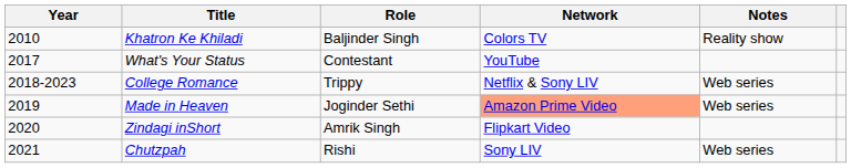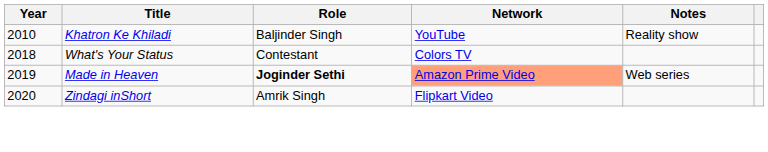 <table class="wikitable plainrowheaders sortable" width=60%>
 <tr>
 <th scope="col">Year</th>
 <th scope="col">Title</th>
 <th scope="col">Role</th>
 <th scope="col">Network</th>
 <th scope="col" class="unsortable">Notes</th>
 <th scope="col" class="unsortable"></th>
 </tr>
 <tr>
 <td>2010</td>
 <td><em><a href='#'>Khatron Ke Khiladi</a></em></td>
 <td>Baljinder Singh</td>
-<td><a href='#'>Colors TV</a></td>
+<td><a href='#'>YouTube</a></td>
 <td>Reality show</td>
 <td></td>
 </tr>
 <tr>
-<td>2017</td>
+<td>2018</td>
 <td><em>What's Your Status</em></td>
 <td>Contestant</td>
-<td><a href='#'>YouTube</a></td>
+<td><a href='#'>Colors TV</a></td>
 <td></td>
-<td></td>
-</tr>
-<tr>
-<td>2018-2023</td>
-<td><em><a href='#'>College Romance</a></em></td>
-<td>Trippy</td>
-<td><a href='#'>Netflix</a> & <a href='#'>Sony LIV</a></td>
-<td>Web series</td>
 <td></td>
 </tr>
 <tr>
 <td>2019</td>
 <td><em><a href='#'>Made in Heaven</a></em></td>
-<td>Joginder Sethi</td>
+<td><strong>Joginder Sethi</strong></td>
 <td style="background: lightsalmon;"><a href='#'>Amazon Prime Video</a></td>
 <td>Web series</td>
 <td></td>
 </tr>
 <tr>
 <td>2020</td>
 <td><em><a href='#'>Zindagi inShort</a></em></td>
 <td>Amrik Singh</td>
 <td><a href='#'>Flipkart Video</a></td>
 <td></td>
 <td></td>
 </tr>
-<tr>
-<td>2021</td>
-<td><em><a href='#'>Chutzpah</a></em></td>
-<td>Rishi</td>
-<td><a href='#'>Sony LIV</a></td>
-<td>Web series</td>
-<td></td>
-</tr>
 </table>
